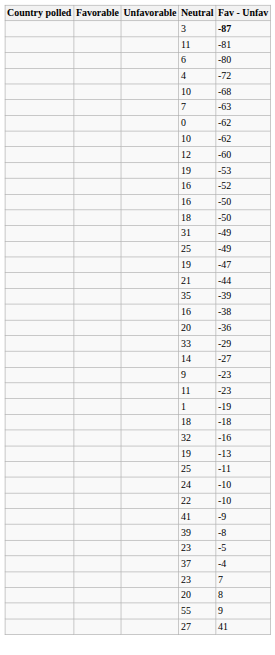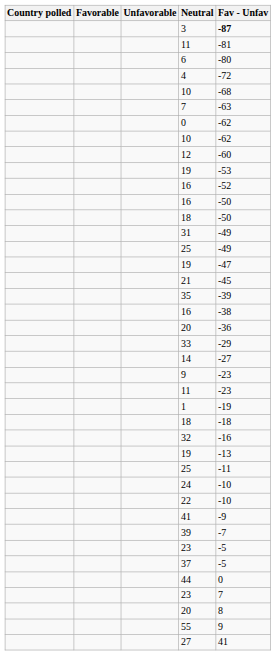 <table class="wikitable sortable" style="border:1px black; float:right; margin-left:1em;">
 <tr>
 <th>Country polled</th>
 <th>Favorable</th>
 <th>Unfavorable</th>
 <th>Neutral</th>
 <th>Fav - Unfav</th>
 </tr>
 <tr>
 <td></td>
 <td></td>
 <td></td>
 <td>3</td>
 <td><strong><span>-87</span></strong></td>
 </tr>
 <tr>
 <td></td>
 <td></td>
 <td></td>
 <td>11</td>
 <td><span>-81</span></td>
 </tr>
 <tr>
 <td></td>
 <td></td>
 <td></td>
 <td>6</td>
 <td><span>-80</span></td>
 </tr>
 <tr>
 <td></td>
 <td></td>
 <td></td>
 <td>4</td>
 <td><span>-72</span></td>
 </tr>
 <tr>
 <td></td>
 <td></td>
 <td></td>
 <td>10</td>
 <td><span>-68</span></td>
 </tr>
 <tr>
 <td></td>
 <td></td>
 <td></td>
 <td>7</td>
 <td><span>-63</span></td>
 </tr>
 <tr>
 <td></td>
 <td></td>
 <td></td>
 <td>0</td>
 <td><span>-62</span></td>
 </tr>
 <tr>
 <td></td>
 <td></td>
 <td></td>
 <td>10</td>
 <td><span>-62</span></td>
 </tr>
 <tr>
 <td></td>
 <td></td>
 <td></td>
 <td>12</td>
 <td><span>-60</span></td>
 </tr>
 <tr>
 <td></td>
 <td></td>
 <td></td>
 <td>19</td>
 <td><span>-53</span></td>
 </tr>
 <tr>
 <td></td>
 <td></td>
 <td></td>
 <td>16</td>
 <td><span>-52</span></td>
 </tr>
 <tr>
 <td></td>
 <td></td>
 <td></td>
 <td>16</td>
 <td><span>-50</span></td>
 </tr>
 <tr>
 <td></td>
 <td></td>
 <td></td>
 <td>18</td>
 <td><span>-50</span></td>
 </tr>
 <tr>
 <td></td>
 <td></td>
 <td></td>
 <td>31</td>
 <td><span>-49</span></td>
 </tr>
 <tr>
 <td></td>
 <td></td>
 <td></td>
 <td>25</td>
 <td><span>-49</span></td>
 </tr>
 <tr>
 <td></td>
 <td></td>
 <td></td>
 <td>19</td>
 <td><span>-47</span></td>
 </tr>
 <tr>
 <td></td>
 <td></td>
 <td></td>
 <td>21</td>
-<td><span>-44</span></td>
+<td><span>-45</span></td>
 </tr>
 <tr>
 <td></td>
 <td></td>
 <td></td>
 <td>35</td>
 <td><span>-39</span></td>
 </tr>
 <tr>
 <td></td>
 <td></td>
 <td></td>
 <td>16</td>
 <td><span>-38</span></td>
 </tr>
 <tr>
 <td></td>
 <td></td>
 <td></td>
 <td>20</td>
 <td><span>-36</span></td>
 </tr>
 <tr>
 <td></td>
 <td></td>
 <td></td>
 <td>33</td>
 <td><span>-29</span></td>
 </tr>
 <tr>
 <td></td>
 <td></td>
 <td></td>
 <td>14</td>
 <td><span>-27</span></td>
 </tr>
 <tr>
 <td></td>
 <td></td>
 <td></td>
 <td>9</td>
 <td><span>-23</span></td>
 </tr>
 <tr>
 <td></td>
 <td></td>
 <td></td>
 <td>11</td>
 <td><span>-23</span></td>
 </tr>
 <tr>
 <td></td>
 <td></td>
 <td></td>
 <td>1</td>
 <td><span>-19</span></td>
 </tr>
 <tr>
 <td></td>
 <td></td>
 <td></td>
 <td>18</td>
 <td><span>-18</span></td>
 </tr>
 <tr>
 <td></td>
 <td></td>
 <td></td>
 <td>32</td>
 <td><span>-16</span></td>
 </tr>
 <tr>
 <td></td>
 <td></td>
 <td></td>
 <td>19</td>
 <td><span>-13</span></td>
 </tr>
 <tr>
 <td></td>
 <td></td>
 <td></td>
 <td>25</td>
 <td><span>-11</span></td>
 </tr>
 <tr>
 <td></td>
 <td></td>
 <td></td>
 <td>24</td>
 <td><span>-10</span></td>
 </tr>
 <tr>
 <td></td>
 <td></td>
 <td></td>
 <td>22</td>
 <td><span>-10</span></td>
 </tr>
 <tr>
 <td></td>
 <td></td>
 <td></td>
 <td>41</td>
 <td><span>-9</span></td>
 </tr>
 <tr>
 <td></td>
 <td></td>
 <td></td>
 <td>39</td>
-<td><span>-8</span></td>
+<td><span>-7</span></td>
 </tr>
 <tr>
 <td></td>
 <td></td>
 <td></td>
 <td>23</td>
 <td><span>-5</span></td>
 </tr>
 <tr>
 <td></td>
 <td></td>
 <td></td>
 <td>37</td>
-<td><span>-4</span></td>
+<td><span>-5</span></td>
+</tr>
+<tr>
+<td></td>
+<td></td>
+<td></td>
+<td>44</td>
+<td>0</td>
 </tr>
 <tr>
 <td></td>
 <td></td>
 <td></td>
 <td>23</td>
 <td>7</td>
 </tr>
 <tr>
 <td></td>
 <td></td>
 <td></td>
 <td>20</td>
 <td>8</td>
 </tr>
 <tr>
 <td></td>
 <td></td>
 <td></td>
 <td>55</td>
 <td>9</td>
 </tr>
 <tr>
 <td></td>
 <td></td>
 <td></td>
 <td>27</td>
 <td>41</td>
 </tr>
 </table>
